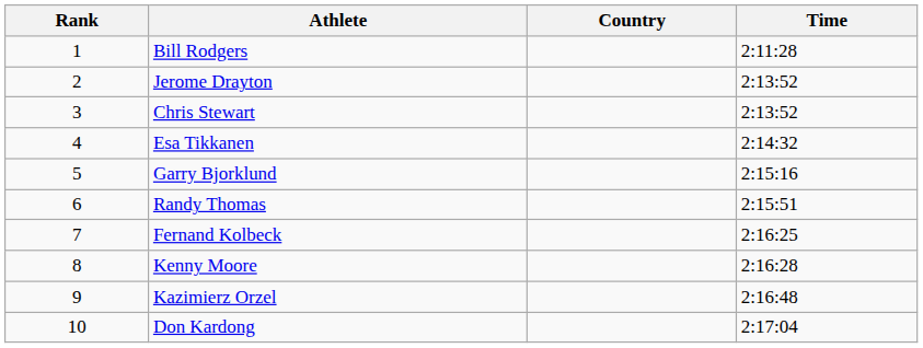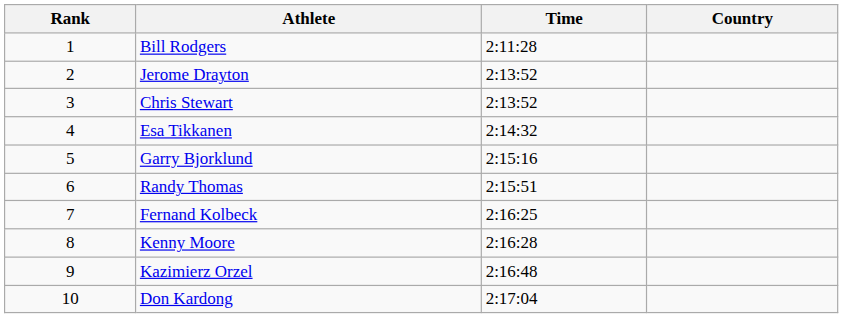 <table class="wikitable" width=80% style="font-size:90%; text-align:left;">
 <tr>
 <th>Rank</th>
 <th>Athlete</th>
+<th>Time</th>
 <th>Country</th>
-<th>Time</th>
 </tr>
 <tr>
 <td style="text-align:center">1</td>
 <td><a href='#'>Bill Rodgers</a></td>
+<td>2:11:28</td>
 <td></td>
-<td>2:11:28</td>
 </tr>
 <tr>
 <td style="text-align:center">2</td>
 <td><a href='#'>Jerome Drayton</a></td>
+<td>2:13:52</td>
 <td></td>
-<td>2:13:52</td>
 </tr>
 <tr>
 <td style="text-align:center">3</td>
 <td><a href='#'>Chris Stewart</a></td>
+<td>2:13:52</td>
 <td></td>
-<td>2:13:52</td>
 </tr>
 <tr>
 <td style="text-align:center">4</td>
 <td><a href='#'>Esa Tikkanen</a></td>
+<td>2:14:32</td>
 <td></td>
-<td>2:14:32</td>
 </tr>
 <tr>
 <td style="text-align:center">5</td>
 <td><a href='#'>Garry Bjorklund</a></td>
+<td>2:15:16</td>
 <td></td>
-<td>2:15:16</td>
 </tr>
 <tr>
 <td style="text-align:center">6</td>
 <td><a href='#'>Randy Thomas</a></td>
+<td>2:15:51</td>
 <td></td>
-<td>2:15:51</td>
 </tr>
 <tr>
 <td style="text-align:center">7</td>
 <td><a href='#'>Fernand Kolbeck</a></td>
+<td>2:16:25</td>
 <td></td>
-<td>2:16:25</td>
 </tr>
 <tr>
 <td style="text-align:center">8</td>
 <td><a href='#'>Kenny Moore</a></td>
+<td>2:16:28</td>
 <td></td>
-<td>2:16:28</td>
 </tr>
 <tr>
 <td style="text-align:center">9</td>
 <td><a href='#'>Kazimierz Orzel</a></td>
+<td>2:16:48</td>
 <td></td>
-<td>2:16:48</td>
 </tr>
 <tr>
 <td style="text-align:center">10</td>
 <td><a href='#'>Don Kardong</a></td>
+<td>2:17:04</td>
 <td></td>
-<td>2:17:04</td>
 </tr>
 </table>
